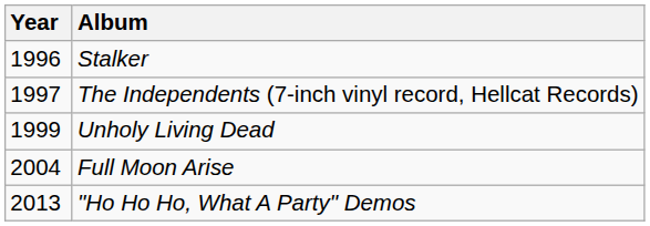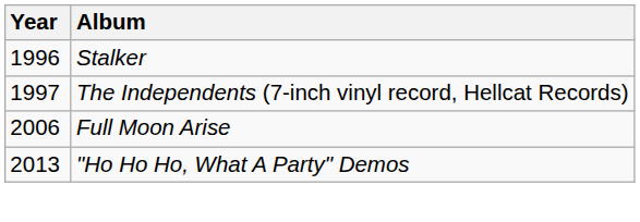 <table class="wikitable">
 <tr>
 <th style="vertical-align:top; text-align:left; width:40px;">Year</th>
 <th style="text-align:left; vertical-align:top;">Album</th>
 </tr>
 <tr>
 <td>1996</td>
 <td><em>Stalker</em></td>
 </tr>
 <tr>
 <td>1997</td>
 <td><em>The Independents</em> (7-inch vinyl record, Hellcat Records)</td>
 </tr>
 <tr>
-<td>1999</td>
-<td><em>Unholy Living Dead</em></td>
-</tr>
-<tr>
-<td>2004</td>
+<td>2006</td>
 <td><em>Full Moon Arise</em></td>
 </tr>
 <tr>
 <td>2013</td>
 <td><em>"Ho Ho Ho, What A Party" Demos</em></td>
 </tr>
 </table>
